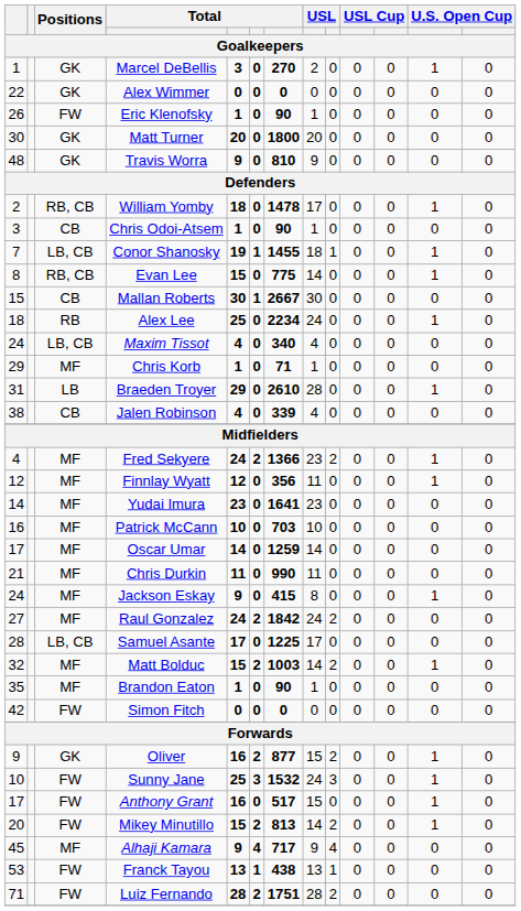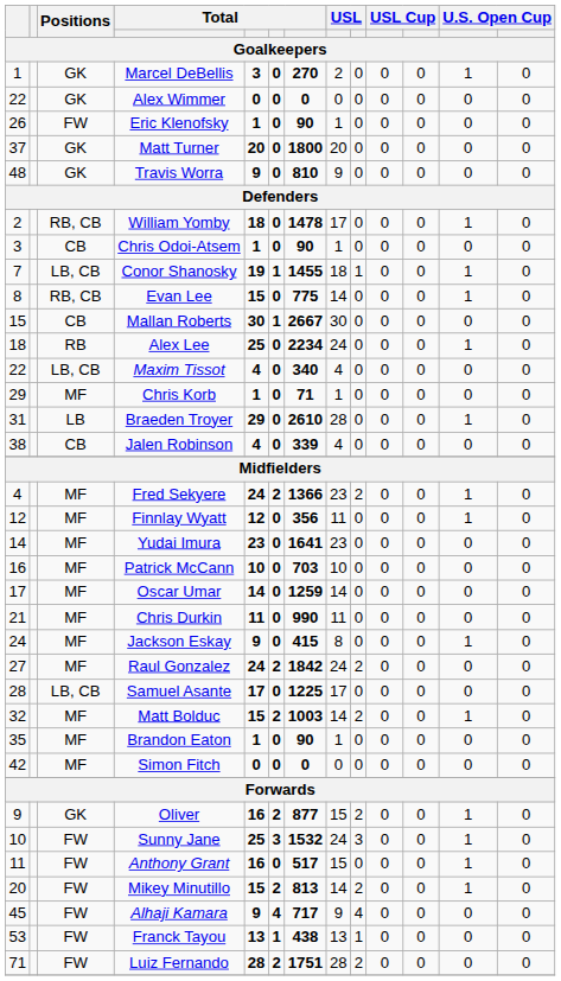 <table class="wikitable" style="text-align: center">
 <tr align="center" style="background:#9C9C9C">
 <th rowspan="2"></th>
 <th rowspan="2"></th>
 <th rowspan="2">Positions</th>
 <th colspan="4">Total</th>
 <th colspan="2"><a href='#'>USL</a></th>
 <th colspan="2"><a href='#'>USL Cup</a></th>
 <th colspan="2"><a href='#'>U.S. Open Cup</a></th>
 </tr>
 <tr style="background:#DCDCDC">
 <th></th>
 <th></th>
 <th></th>
 <th></th>
 <th></th>
 <th></th>
 <th></th>
 <th></th>
 <th></th>
 <th></th>
 </tr>
 <tr style="background:#DCDCDC">
 <th colspan="13">Goalkeepers</th>
 </tr>
 <tr>
 <td>1</td>
 <td></td>
 <td>GK</td>
 <td><a href='#'>Marcel DeBellis</a></td>
 <td><strong>3</strong></td>
 <td><strong>0</strong></td>
 <td><strong>270</strong></td>
 <td>2</td>
 <td>0</td>
 <td>0</td>
 <td>0</td>
 <td>1</td>
 <td>0</td>
 </tr>
 <tr>
 <td>22</td>
 <td></td>
 <td>GK</td>
 <td><a href='#'>Alex Wimmer</a></td>
 <td><strong>0</strong></td>
 <td><strong>0</strong></td>
 <td><strong>0</strong></td>
 <td>0</td>
 <td>0</td>
 <td>0</td>
 <td>0</td>
 <td>0</td>
 <td>0</td>
 </tr>
 <tr>
 <td>26</td>
 <td></td>
 <td>FW</td>
 <td><a href='#'>Eric Klenofsky</a></td>
 <td><strong>1</strong></td>
 <td><strong>0</strong></td>
 <td><strong>90</strong></td>
 <td>1</td>
 <td>0</td>
 <td>0</td>
 <td>0</td>
 <td>0</td>
 <td>0</td>
 </tr>
 <tr>
-<td>30</td>
+<td>37</td>
 <td></td>
 <td>GK</td>
 <td><a href='#'>Matt Turner</a></td>
 <td><strong>20</strong></td>
 <td><strong>0</strong></td>
 <td><strong>1800</strong></td>
 <td>20</td>
 <td>0</td>
 <td>0</td>
 <td>0</td>
 <td>0</td>
 <td>0</td>
 </tr>
 <tr>
 <td>48</td>
 <td></td>
 <td>GK</td>
 <td><a href='#'>Travis Worra</a></td>
 <td><strong>9</strong></td>
 <td><strong>0</strong></td>
 <td><strong>810</strong></td>
 <td>9</td>
 <td>0</td>
 <td>0</td>
 <td>0</td>
 <td>0</td>
 <td>0</td>
 </tr>
 <tr style="background:#DCDCDC">
 <th colspan="13">Defenders</th>
 </tr>
 <tr>
 <td>2</td>
 <td></td>
 <td>RB, CB</td>
 <td><a href='#'>William Yomby</a></td>
 <td><strong>18</strong></td>
 <td><strong>0</strong></td>
 <td><strong>1478</strong></td>
 <td>17</td>
 <td>0</td>
 <td>0</td>
 <td>0</td>
 <td>1</td>
 <td>0</td>
 </tr>
 <tr>
 <td>3</td>
 <td></td>
 <td>CB</td>
 <td><a href='#'>Chris Odoi-Atsem</a></td>
 <td><strong>1</strong></td>
 <td><strong>0</strong></td>
 <td><strong>90</strong></td>
 <td>1</td>
 <td>0</td>
 <td>0</td>
 <td>0</td>
 <td>0</td>
 <td>0</td>
 </tr>
 <tr>
 <td>7</td>
 <td></td>
 <td>LB, CB</td>
 <td><a href='#'>Conor Shanosky</a></td>
 <td><strong>19</strong></td>
 <td><strong>1</strong></td>
 <td><strong>1455</strong></td>
 <td>18</td>
 <td>1</td>
 <td>0</td>
 <td>0</td>
 <td>1</td>
 <td>0</td>
 </tr>
 <tr>
 <td>8</td>
 <td></td>
 <td>RB, CB</td>
 <td><a href='#'>Evan Lee</a></td>
 <td><strong>15</strong></td>
 <td><strong>0</strong></td>
 <td><strong>775</strong></td>
 <td>14</td>
 <td>0</td>
 <td>0</td>
 <td>0</td>
 <td>1</td>
 <td>0</td>
 </tr>
 <tr>
 <td>15</td>
 <td></td>
 <td>CB</td>
 <td><a href='#'>Mallan Roberts</a></td>
 <td><strong>30</strong></td>
 <td><strong>1</strong></td>
 <td><strong>2667</strong></td>
 <td>30</td>
 <td>0</td>
 <td>0</td>
 <td>0</td>
 <td>0</td>
 <td>0</td>
 </tr>
 <tr>
 <td>18</td>
 <td></td>
 <td>RB</td>
 <td><a href='#'>Alex Lee</a></td>
 <td><strong>25</strong></td>
 <td><strong>0</strong></td>
 <td><strong>2234</strong></td>
 <td>24</td>
 <td>0</td>
 <td>0</td>
 <td>0</td>
 <td>1</td>
 <td>0</td>
 </tr>
 <tr>
-<td>24</td>
+<td>22</td>
 <td></td>
 <td>LB, CB</td>
 <td><em><a href='#'>Maxim Tissot</a></em></td>
 <td><strong>4</strong></td>
 <td><strong>0</strong></td>
 <td><strong>340</strong></td>
 <td>4</td>
 <td>0</td>
 <td>0</td>
 <td>0</td>
 <td>0</td>
 <td>0</td>
 </tr>
 <tr>
 <td>29</td>
 <td></td>
 <td>MF</td>
 <td><a href='#'>Chris Korb</a></td>
 <td><strong>1</strong></td>
 <td><strong>0</strong></td>
 <td><strong>71</strong></td>
 <td>1</td>
 <td>0</td>
 <td>0</td>
 <td>0</td>
 <td>0</td>
 <td>0</td>
 </tr>
 <tr>
 <td>31</td>
 <td></td>
 <td>LB</td>
 <td><a href='#'>Braeden Troyer</a></td>
 <td><strong>29</strong></td>
 <td><strong>0</strong></td>
 <td><strong>2610</strong></td>
 <td>28</td>
 <td>0</td>
 <td>0</td>
 <td>0</td>
 <td>1</td>
 <td>0</td>
 </tr>
 <tr>
 <td>38</td>
 <td></td>
 <td>CB</td>
 <td><a href='#'>Jalen Robinson</a></td>
 <td><strong>4</strong></td>
 <td><strong>0</strong></td>
 <td><strong>339</strong></td>
 <td>4</td>
 <td>0</td>
 <td>0</td>
 <td>0</td>
 <td>0</td>
 <td>0</td>
 </tr>
 <tr>
 </tr>
 <tr style="background:#DCDCDC">
 <th colspan="13">Midfielders</th>
 </tr>
 <tr>
 <td>4</td>
 <td></td>
 <td>MF</td>
 <td><a href='#'>Fred Sekyere</a></td>
 <td><strong>24</strong></td>
 <td><strong>2</strong></td>
 <td><strong>1366</strong></td>
 <td>23</td>
 <td>2</td>
 <td>0</td>
 <td>0</td>
 <td>1</td>
 <td>0</td>
 </tr>
 <tr>
 <td>12</td>
 <td></td>
 <td>MF</td>
 <td><a href='#'>Finnlay Wyatt</a></td>
 <td><strong>12</strong></td>
 <td><strong>0</strong></td>
 <td><strong>356</strong></td>
 <td>11</td>
 <td>0</td>
 <td>0</td>
 <td>0</td>
 <td>1</td>
 <td>0</td>
 </tr>
 <tr>
 <td>14</td>
 <td></td>
 <td>MF</td>
 <td><a href='#'>Yudai Imura</a></td>
 <td><strong>23</strong></td>
 <td><strong>0</strong></td>
 <td><strong>1641</strong></td>
 <td>23</td>
 <td>0</td>
 <td>0</td>
 <td>0</td>
 <td>0</td>
 <td>0</td>
 </tr>
 <tr>
 <td>16</td>
 <td></td>
 <td>MF</td>
 <td><a href='#'>Patrick McCann</a></td>
 <td><strong>10</strong></td>
 <td><strong>0</strong></td>
 <td><strong>703</strong></td>
 <td>10</td>
 <td>0</td>
 <td>0</td>
 <td>0</td>
 <td>0</td>
 <td>0</td>
 </tr>
 <tr>
 <td>17</td>
 <td></td>
 <td>MF</td>
 <td><a href='#'>Oscar Umar</a></td>
 <td><strong>14</strong></td>
 <td><strong>0</strong></td>
 <td><strong>1259</strong></td>
 <td>14</td>
 <td>0</td>
 <td>0</td>
 <td>0</td>
 <td>0</td>
 <td>0</td>
 </tr>
 <tr>
 <td>21</td>
 <td></td>
 <td>MF</td>
 <td><a href='#'>Chris Durkin</a></td>
 <td><strong>11</strong></td>
 <td><strong>0</strong></td>
 <td><strong>990</strong></td>
 <td>11</td>
 <td>0</td>
 <td>0</td>
 <td>0</td>
 <td>0</td>
 <td>0</td>
 </tr>
 <tr>
 <td>24</td>
 <td></td>
 <td>MF</td>
 <td><a href='#'>Jackson Eskay</a></td>
 <td><strong>9</strong></td>
 <td><strong>0</strong></td>
 <td><strong>415</strong></td>
 <td>8</td>
 <td>0</td>
 <td>0</td>
 <td>0</td>
 <td>1</td>
 <td>0</td>
 </tr>
 <tr>
 <td>27</td>
 <td></td>
 <td>MF</td>
 <td><a href='#'>Raul Gonzalez</a></td>
 <td><strong>24</strong></td>
 <td><strong>2</strong></td>
 <td><strong>1842</strong></td>
 <td>24</td>
 <td>2</td>
 <td>0</td>
 <td>0</td>
 <td>0</td>
 <td>0</td>
 </tr>
 <tr>
 <td>28</td>
 <td></td>
 <td>LB, CB</td>
 <td><a href='#'>Samuel Asante</a></td>
 <td><strong>17</strong></td>
 <td><strong>0</strong></td>
 <td><strong>1225</strong></td>
 <td>17</td>
 <td>0</td>
 <td>0</td>
 <td>0</td>
 <td>0</td>
 <td>0</td>
 </tr>
 <tr>
 <td>32</td>
 <td></td>
 <td>MF</td>
 <td><a href='#'>Matt Bolduc</a></td>
 <td><strong>15</strong></td>
 <td><strong>2</strong></td>
 <td><strong>1003</strong></td>
 <td>14</td>
 <td>2</td>
 <td>0</td>
 <td>0</td>
 <td>1</td>
 <td>0</td>
 </tr>
 <tr>
 <td>35</td>
 <td></td>
 <td>MF</td>
 <td><a href='#'>Brandon Eaton</a></td>
 <td><strong>1</strong></td>
 <td><strong>0</strong></td>
 <td><strong>90</strong></td>
 <td>1</td>
 <td>0</td>
 <td>0</td>
 <td>0</td>
 <td>0</td>
 <td>0</td>
 </tr>
 <tr>
 <td>42</td>
 <td></td>
-<td>FW</td>
+<td>MF</td>
 <td><a href='#'>Simon Fitch</a></td>
 <td><strong>0</strong></td>
 <td><strong>0</strong></td>
 <td><strong>0</strong></td>
 <td>0</td>
 <td>0</td>
 <td>0</td>
 <td>0</td>
 <td>0</td>
 <td>0</td>
 </tr>
 <tr>
 </tr>
 <tr style="background:#DCDCDC">
 <th colspan="13">Forwards</th>
 </tr>
 <tr>
 <td>9</td>
 <td></td>
 <td>GK</td>
 <td><a href='#'>Oliver</a></td>
 <td><strong>16</strong></td>
 <td><strong>2</strong></td>
 <td><strong>877</strong></td>
 <td>15</td>
 <td>2</td>
 <td>0</td>
 <td>0</td>
 <td>1</td>
 <td>0</td>
 </tr>
 <tr>
 <td>10</td>
 <td></td>
 <td>FW</td>
 <td><a href='#'>Sunny Jane</a></td>
 <td><strong>25</strong></td>
 <td><strong>3</strong></td>
 <td><strong>1532</strong></td>
 <td>24</td>
 <td>3</td>
 <td>0</td>
 <td>0</td>
 <td>1</td>
 <td>0</td>
 </tr>
 <tr>
-<td>17</td>
+<td>11</td>
 <td></td>
 <td>FW</td>
 <td><em><a href='#'>Anthony Grant</a></em></td>
 <td><strong>16</strong></td>
 <td><strong>0</strong></td>
 <td><strong>517</strong></td>
 <td>15</td>
 <td>0</td>
 <td>0</td>
 <td>0</td>
 <td>1</td>
 <td>0</td>
 </tr>
 <tr>
 <td>20</td>
 <td></td>
 <td>FW</td>
 <td><a href='#'>Mikey Minutillo</a></td>
 <td><strong>15</strong></td>
 <td><strong>2</strong></td>
 <td><strong>813</strong></td>
 <td>14</td>
 <td>2</td>
 <td>0</td>
 <td>0</td>
 <td>1</td>
 <td>0</td>
 </tr>
 <tr>
 <td>45</td>
 <td></td>
-<td>MF</td>
+<td>FW</td>
 <td><em><a href='#'>Alhaji Kamara</a></em></td>
 <td><strong>9</strong></td>
 <td><strong>4</strong></td>
 <td><strong>717</strong></td>
 <td>9</td>
 <td>4</td>
 <td>0</td>
 <td>0</td>
 <td>0</td>
 <td>0</td>
 </tr>
 <tr>
 <td>53</td>
 <td></td>
 <td>FW</td>
 <td><a href='#'>Franck Tayou</a></td>
 <td><strong>13</strong></td>
 <td><strong>1</strong></td>
 <td><strong>438</strong></td>
 <td>13</td>
 <td>1</td>
 <td>0</td>
 <td>0</td>
 <td>0</td>
 <td>0</td>
 </tr>
 <tr>
 <td>71</td>
 <td></td>
 <td>FW</td>
 <td><a href='#'>Luiz Fernando</a></td>
 <td><strong>28</strong></td>
 <td><strong>2</strong></td>
 <td><strong>1751</strong></td>
 <td>28</td>
 <td>2</td>
 <td>0</td>
 <td>0</td>
 <td>0</td>
 <td>0</td>
 </tr>
 <tr>
 </tr>
 </table>
